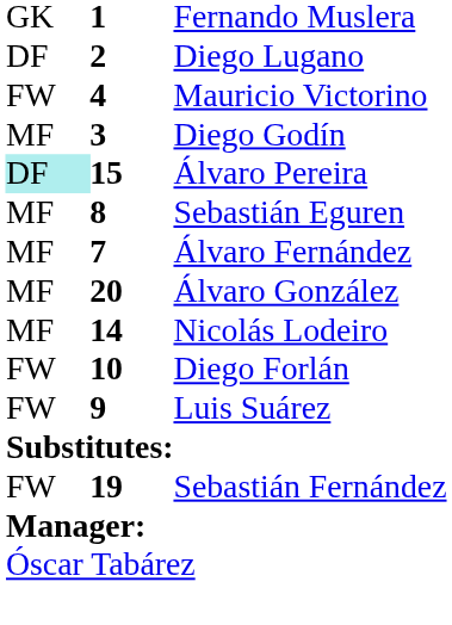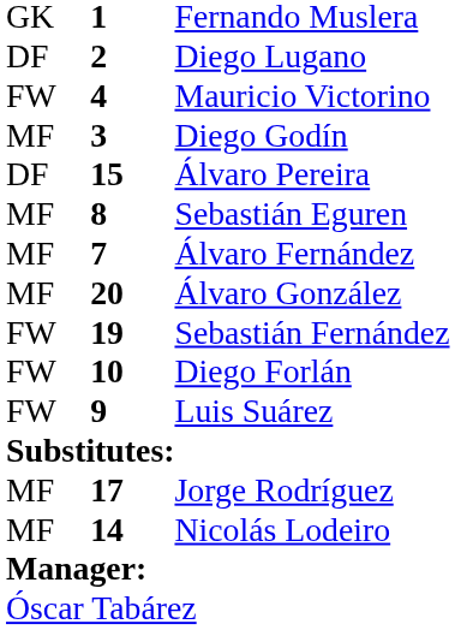 <table style="font-size:90%; margin:0.2em auto;" cellspacing="0" cellpadding="0">
 <tr>
 <th width="25"></th>
 <th width="25"></th>
 </tr>
 <tr>
 <td>GK</td>
 <td><strong>1</strong></td>
 <td><a href='#'>Fernando Muslera</a></td>
 </tr>
 <tr>
 <td>DF</td>
 <td><strong>2</strong></td>
 <td><a href='#'>Diego Lugano</a></td>
 </tr>
 <tr>
 <td>FW</td>
 <td><strong>4</strong></td>
 <td><a href='#'>Mauricio Victorino</a></td>
 <td></td>
 </tr>
 <tr>
 <td>MF</td>
 <td><strong>3</strong></td>
 <td><a href='#'>Diego Godín</a></td>
 <td></td>
 </tr>
 <tr>
-<td style="background: paleturquoise;">DF</td>
+<td>DF</td>
 <td><strong>15</strong></td>
 <td><a href='#'>Álvaro Pereira</a></td>
 </tr>
 <tr>
 <td>MF</td>
 <td><strong>8</strong></td>
 <td><a href='#'>Sebastián Eguren</a></td>
 </tr>
 <tr>
 <td>MF</td>
 <td><strong>7</strong></td>
 <td><a href='#'>Álvaro Fernández</a></td>
 <td></td>
 </tr>
 <tr>
 <td>MF</td>
 <td><strong>20</strong></td>
 <td><a href='#'>Álvaro González</a></td>
 </tr>
 <tr>
-<td>MF</td>
-<td><strong>14</strong></td>
-<td><a href='#'>Nicolás Lodeiro</a></td>
+<td>FW</td>
+<td><strong>19</strong></td>
+<td><a href='#'>Sebastián Fernández</a></td>
 <td></td>
 <td></td>
 </tr>
 <tr>
 <td>FW</td>
 <td><strong>10</strong></td>
 <td><a href='#'>Diego Forlán</a></td>
 </tr>
 <tr>
 <td>FW</td>
 <td><strong>9</strong></td>
 <td><a href='#'>Luis Suárez</a></td>
 <td></td>
 <td></td>
 </tr>
 <tr>
 <td colspan=2><strong>Substitutes:</strong></td>
 </tr>
 <tr>
-<td>FW</td>
-<td><strong>19</strong></td>
-<td><a href='#'>Sebastián Fernández</a></td>
+<td>MF</td>
+<td><strong>17</strong></td>
+<td><a href='#'>Jorge Rodríguez</a></td>
+<td></td>
+<td></td>
+</tr>
+<tr>
+<td>MF</td>
+<td><strong>14</strong></td>
+<td><a href='#'>Nicolás Lodeiro</a></td>
 <td></td>
 <td></td>
 </tr>
 <tr>
 <td colspan=3><strong>Manager:</strong></td>
 </tr>
 <tr>
 <td colspan=4> <a href='#'>Óscar Tabárez</a></td>
 </tr>
 </table>
